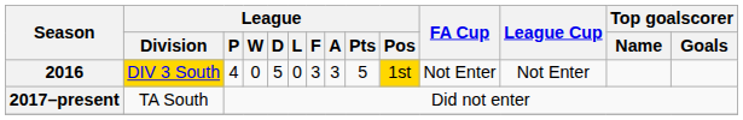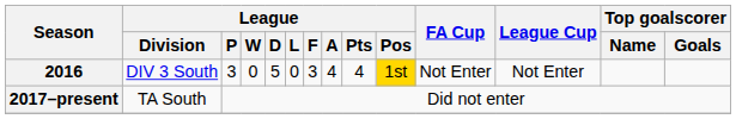 <table class="wikitable" style="text-align: center">
 <tr>
 <th rowspan=2>Season</th>
 <th colspan=9>League</th>
 <th rowspan=2><a href='#'>FA Cup</a></th>
 <th rowspan=2><a href='#'>League Cup</a></th>
 <th colspan=2>Top goalscorer</th>
 </tr>
 <tr>
 <th>Division</th>
 <th>P</th>
 <th>W</th>
 <th>D</th>
 <th>L</th>
 <th>F</th>
 <th>A</th>
 <th>Pts</th>
 <th>Pos</th>
 <th>Name</th>
 <th>Goals</th>
 </tr>
 <tr>
 <th>2016</th>
-<td style="background: gold;"><a href='#'>DIV 3 South</a></td>
-<td>4</td>
+<td><a href='#'>DIV 3 South</a></td>
+<td>3</td>
 <td>0</td>
 <td>5</td>
 <td>0</td>
 <td>3</td>
-<td>3</td>
-<td>5</td>
+<td>4</td>
+<td>4</td>
 <td style="background: gold;">1st</td>
 <td>Not Enter</td>
 <td>Not Enter</td>
 <td></td>
 <td></td>
 </tr>
 <tr>
 <th>2017–present</th>
 <td>TA South</td>
 <td colspan="12">Did not enter</td>
 </tr>
 <tr>
 </tr>
 </table>
